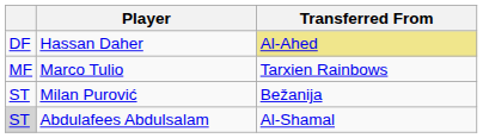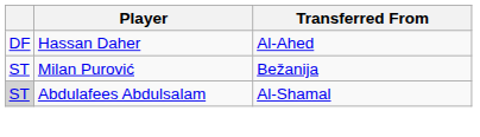 <table class="wikitable plainrowheaders sortable" style="font-size:95%">
 <tr>
 <th></th>
 <th scope="col" style="width:200px;">Player</th>
 <th scope="col" style="width:200px;">Transferred From</th>
 </tr>
 <tr>
 <td align="left"><a href='#'>DF</a></td>
 <td align="left"> <a href='#'>Hassan Daher</a></td>
-<td align="left" style="background: khaki;"> <a href='#'>Al-Ahed</a></td>
-</tr>
-<tr>
-<td align="left"><a href='#'>MF</a></td>
-<td align="left"> <a href='#'>Marco Tulio</a></td>
-<td align="left"> <a href='#'>Tarxien Rainbows</a></td>
+<td align="left"> <a href='#'>Al-Ahed</a></td>
 </tr>
 <tr>
 <td align="left"><a href='#'>ST</a></td>
 <td align="left"> <a href='#'>Milan Purović</a></td>
 <td align="left"> <a href='#'>Bežanija</a></td>
 </tr>
 <tr>
 <td align="left" style="background: lightgrey;"><a href='#'>ST</a></td>
 <td align="left"> <a href='#'>Abdulafees Abdulsalam</a></td>
 <td align="left"> <a href='#'>Al-Shamal</a></td>
 </tr>
 </table>
